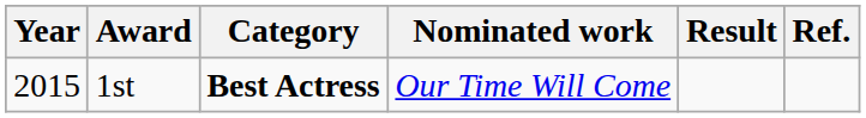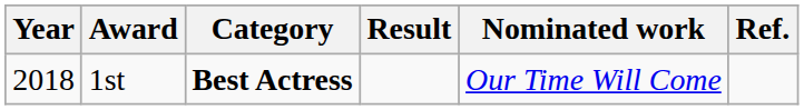 <table class="wikitable">
 <tr>
 <th>Year</th>
 <th>Award</th>
 <th>Category</th>
+<th>Result</th>
 <th>Nominated work</th>
-<th>Result</th>
 <th>Ref.</th>
 </tr>
 <tr>
-<td>2015</td>
+<td>2018</td>
 <td>1st</td>
 <td><strong>Best Actress</strong></td>
+<td></td>
 <td><em><a href='#'>Our Time Will Come</a></em></td>
-<td></td>
 <td></td>
 </tr>
 </table>
